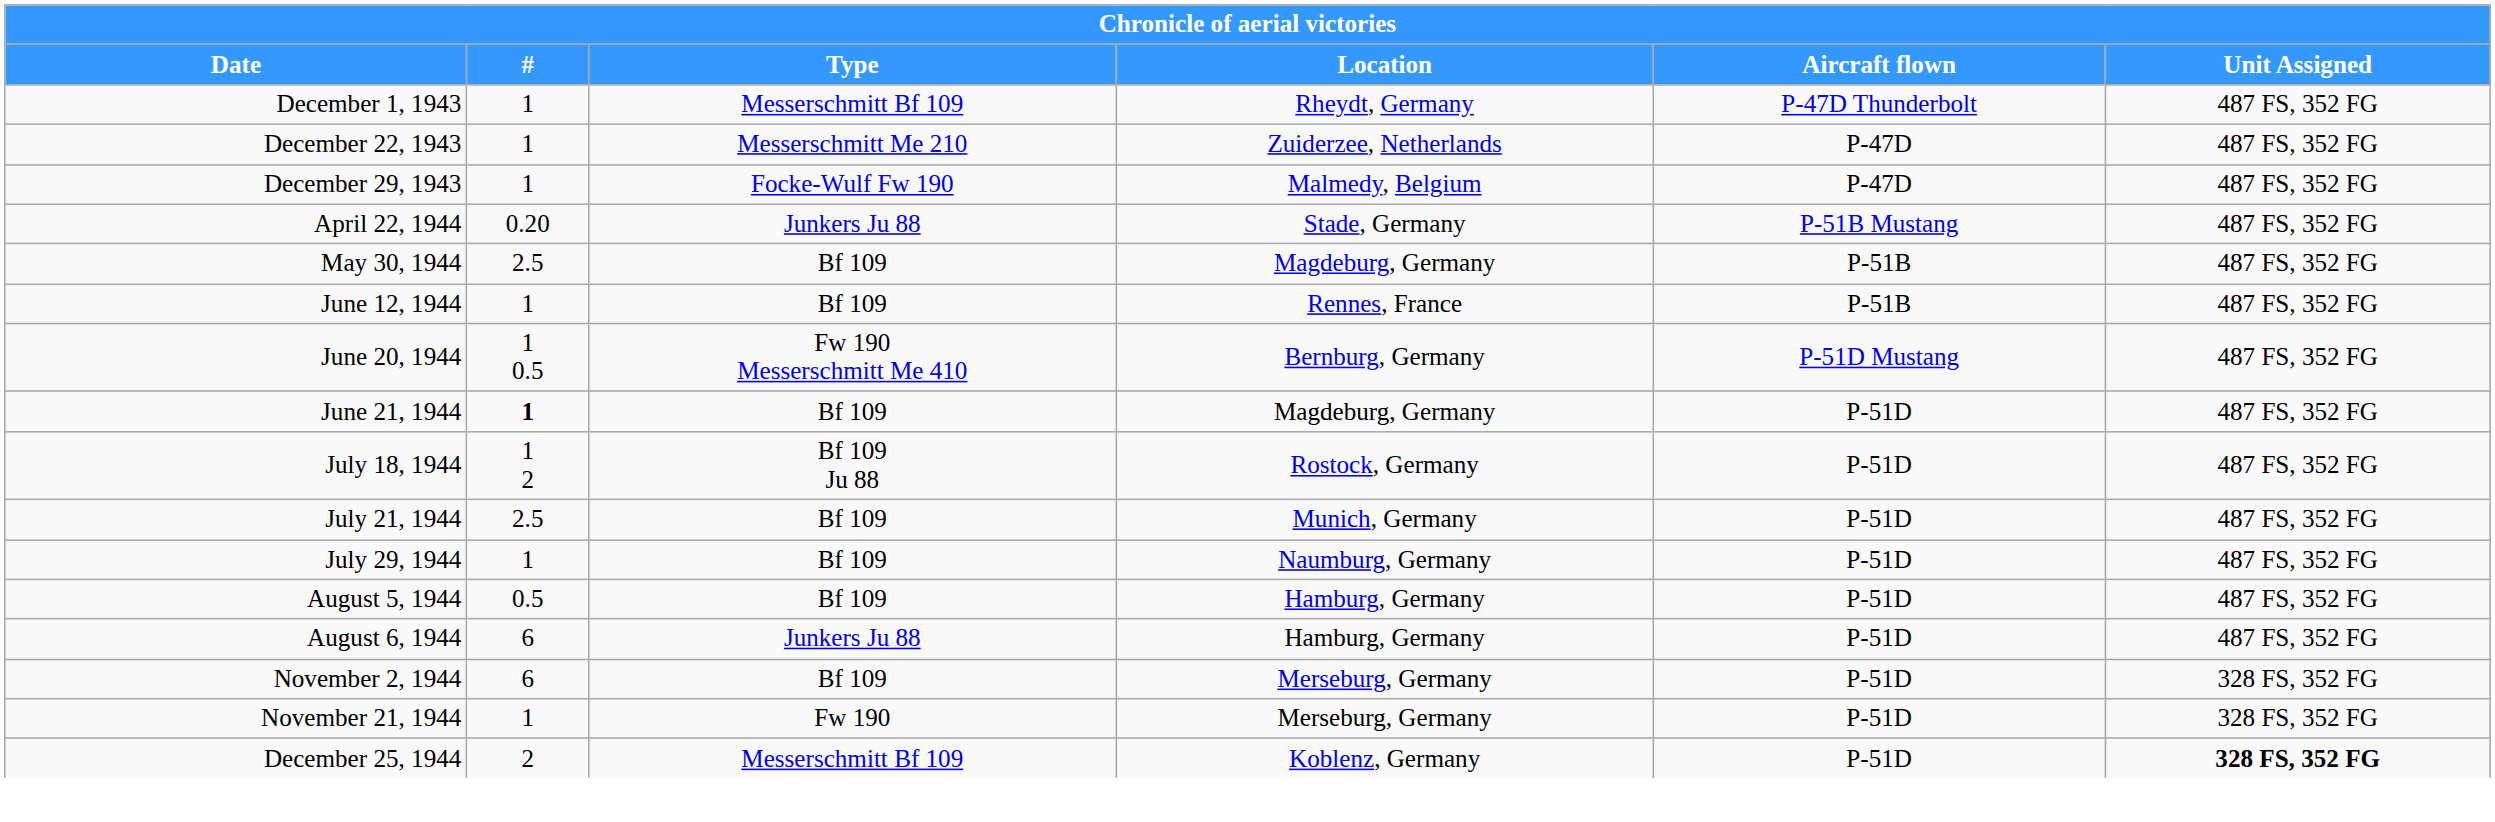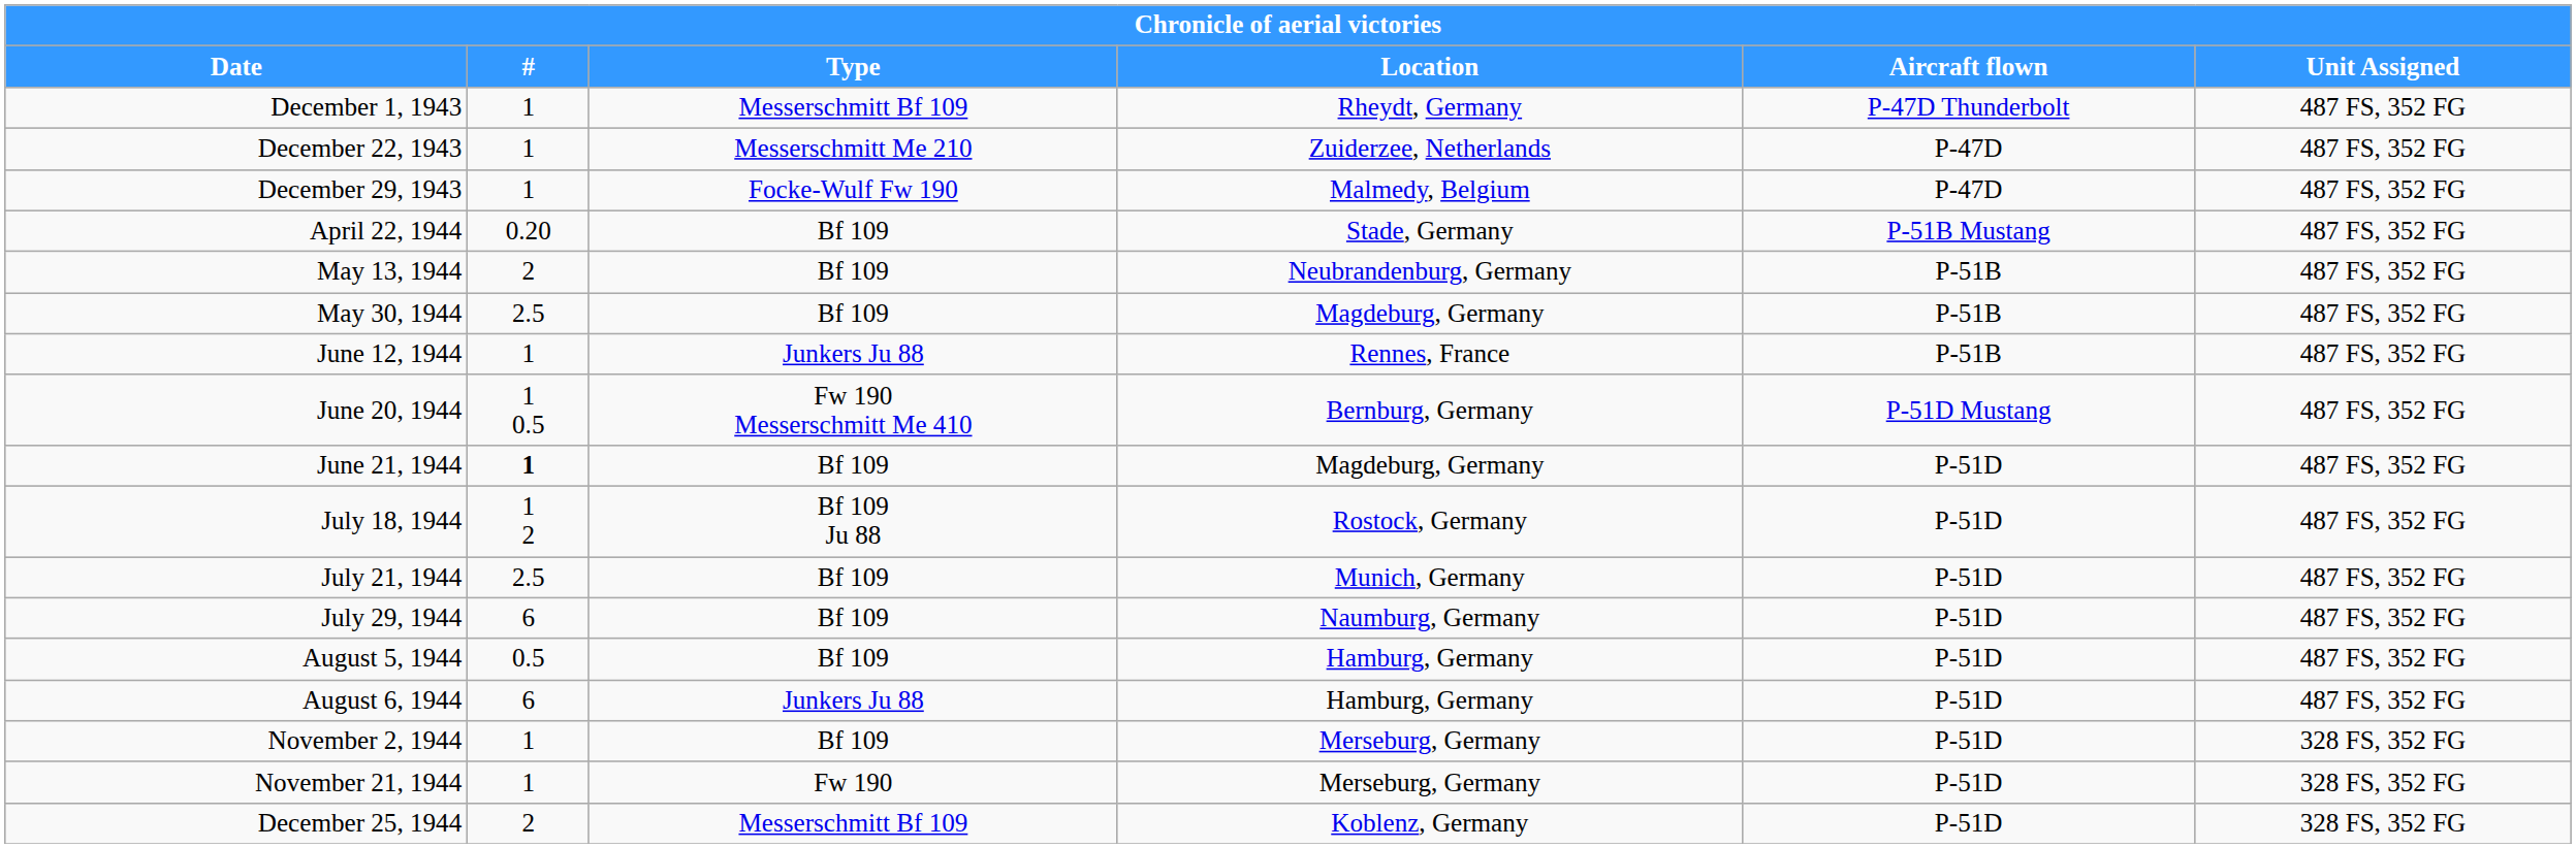 <table class="wikitable plainrowheaders collapsible collapsed" style="margin-left: auto; margin-right: auto; border: none; text-align:right; width: 100%;">
 <tr style="color:white;">
 <th colspan="6" style="background-color: #3399ff">Chronicle of aerial victories</th>
 </tr>
 <tr style="color:white;">
 <th style="background-color: #3399ff">Date</th>
 <th style="background-color: #3399ff">#</th>
 <th style="background-color: #3399ff">Type</th>
 <th style="background-color: #3399ff">Location</th>
 <th style="background-color: #3399ff">Aircraft flown</th>
 <th style="background-color: #3399ff">Unit Assigned</th>
 </tr>
 <tr>
 <td>December 1, 1943</td>
 <td align=center>1</td>
 <td align=center><a href='#'>Messerschmitt Bf 109</a></td>
 <td align=center><a href='#'>Rheydt</a>, <a href='#'>Germany</a></td>
 <td align=center><a href='#'>P-47D Thunderbolt</a></td>
 <td align=center>487 FS, 352 FG</td>
 </tr>
 <tr>
 <td>December 22, 1943</td>
 <td align=center>1</td>
 <td align=center><a href='#'>Messerschmitt Me 210</a></td>
 <td align=center><a href='#'>Zuiderzee</a>, <a href='#'>Netherlands</a></td>
 <td align=center>P-47D</td>
 <td align=center>487 FS, 352 FG</td>
 </tr>
 <tr>
 <td>December 29, 1943</td>
 <td align=center>1</td>
 <td align=center><a href='#'>Focke-Wulf Fw 190</a></td>
 <td align=center><a href='#'>Malmedy</a>, <a href='#'>Belgium</a></td>
 <td align=center>P-47D</td>
 <td align=center>487 FS, 352 FG</td>
 </tr>
 <tr>
 <td>April 22, 1944</td>
 <td align=center>0.20</td>
-<td align=center><a href='#'>Junkers Ju 88</a></td>
+<td align=center>Bf 109</td>
 <td align=center><a href='#'>Stade</a>, Germany</td>
 <td align=center><a href='#'>P-51B Mustang</a></td>
+<td align=center>487 FS, 352 FG</td>
+</tr>
+<tr>
+<td>May 13, 1944</td>
+<td align=center>2</td>
+<td align=center>Bf 109</td>
+<td align=center><a href='#'>Neubrandenburg</a>, Germany</td>
+<td align=center>P-51B</td>
 <td align=center>487 FS, 352 FG</td>
 </tr>
 <tr>
 <td>May 30, 1944</td>
 <td align=center>2.5</td>
 <td align=center>Bf 109</td>
 <td align=center><a href='#'>Magdeburg</a>, Germany</td>
 <td align=center>P-51B</td>
 <td align=center>487 FS, 352 FG</td>
 </tr>
 <tr>
 <td>June 12, 1944</td>
 <td align=center>1</td>
-<td align=center>Bf 109</td>
+<td align=center><a href='#'>Junkers Ju 88</a></td>
 <td align=center><a href='#'>Rennes</a>, France</td>
 <td align=center>P-51B</td>
 <td align=center>487 FS, 352 FG</td>
 </tr>
 <tr>
 <td>June 20, 1944</td>
 <td align=center>1<br>0.5</td>
 <td align=center>Fw 190<br><a href='#'>Messerschmitt Me 410</a></td>
 <td align=center><a href='#'>Bernburg</a>, Germany</td>
 <td align=center><a href='#'>P-51D Mustang</a></td>
 <td align=center>487 FS, 352 FG</td>
 </tr>
 <tr>
 <td>June 21, 1944</td>
 <td align=center><strong>1</strong></td>
 <td align=center>Bf 109</td>
 <td align=center>Magdeburg, Germany</td>
 <td align=center>P-51D</td>
 <td align=center>487 FS, 352 FG</td>
 </tr>
 <tr>
 <td>July 18, 1944</td>
 <td align=center>1<br>2</td>
 <td align=center>Bf 109<br>Ju 88</td>
 <td align=center><a href='#'>Rostock</a>, Germany</td>
 <td align=center>P-51D</td>
 <td align=center>487 FS, 352 FG</td>
 </tr>
 <tr>
 <td>July 21, 1944</td>
 <td align=center>2.5</td>
 <td align=center>Bf 109</td>
 <td align=center><a href='#'>Munich</a>, Germany</td>
 <td align=center>P-51D</td>
 <td align=center>487 FS, 352 FG</td>
 </tr>
 <tr>
 <td>July 29, 1944</td>
-<td align=center>1</td>
+<td align=center>6</td>
 <td align=center>Bf 109</td>
 <td align=center><a href='#'>Naumburg</a>, Germany</td>
 <td align=center>P-51D</td>
 <td align=center>487 FS, 352 FG</td>
 </tr>
 <tr>
 <td>August 5, 1944</td>
 <td align=center>0.5</td>
 <td align=center>Bf 109</td>
 <td align=center><a href='#'>Hamburg</a>, Germany</td>
 <td align=center>P-51D</td>
 <td align=center>487 FS, 352 FG</td>
 </tr>
 <tr>
 <td>August 6, 1944</td>
 <td align=center>6</td>
 <td align=center><a href='#'>Junkers Ju 88</a></td>
 <td align=center>Hamburg, Germany</td>
 <td align=center>P-51D</td>
 <td align=center>487 FS, 352 FG</td>
 </tr>
 <tr>
 <td>November 2, 1944</td>
-<td align=center>6</td>
+<td align=center>1</td>
 <td align=center>Bf 109</td>
 <td align=center><a href='#'>Merseburg</a>, Germany</td>
 <td align=center>P-51D</td>
 <td align=center>328 FS, 352 FG</td>
 </tr>
 <tr>
 <td>November 21, 1944</td>
 <td align=center>1</td>
 <td align=center>Fw 190</td>
 <td align=center>Merseburg, Germany</td>
 <td align=center>P-51D</td>
 <td align=center>328 FS, 352 FG</td>
 </tr>
 <tr>
 <td>December 25, 1944</td>
 <td align=center>2</td>
 <td align=center><a href='#'>Messerschmitt Bf 109</a></td>
 <td align=center><a href='#'>Koblenz</a>, Germany</td>
 <td align=center>P-51D</td>
-<td align=center><strong>328 FS, 352 FG</strong></td>
+<td align=center>328 FS, 352 FG</td>
 </tr>
 <tr>
 </tr>
 </table>
